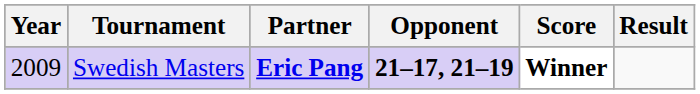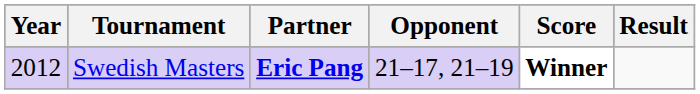 <table class="sortable wikitable" style="font-size: 90%;">
 <tr>
 <th>Year</th>
 <th>Tournament</th>
 <th>Partner</th>
 <th>Opponent</th>
 <th>Score</th>
 <th>Result</th>
 </tr>
 <tr style="background:#D8CEF6">
-<td align="center">2009</td>
+<td align="center">2012</td>
 <td align="left"><a href='#'>Swedish Masters</a></td>
 <td align="left"><strong> <a href='#'>Eric Pang</a></strong></td>
-<td align="left"><strong>21–17, 21–19</strong></td>
+<td align="left">21–17, 21–19</td>
 <td style="text-align:left; background:white"> <strong>Winner</strong></td>
 </tr>
 </table>
